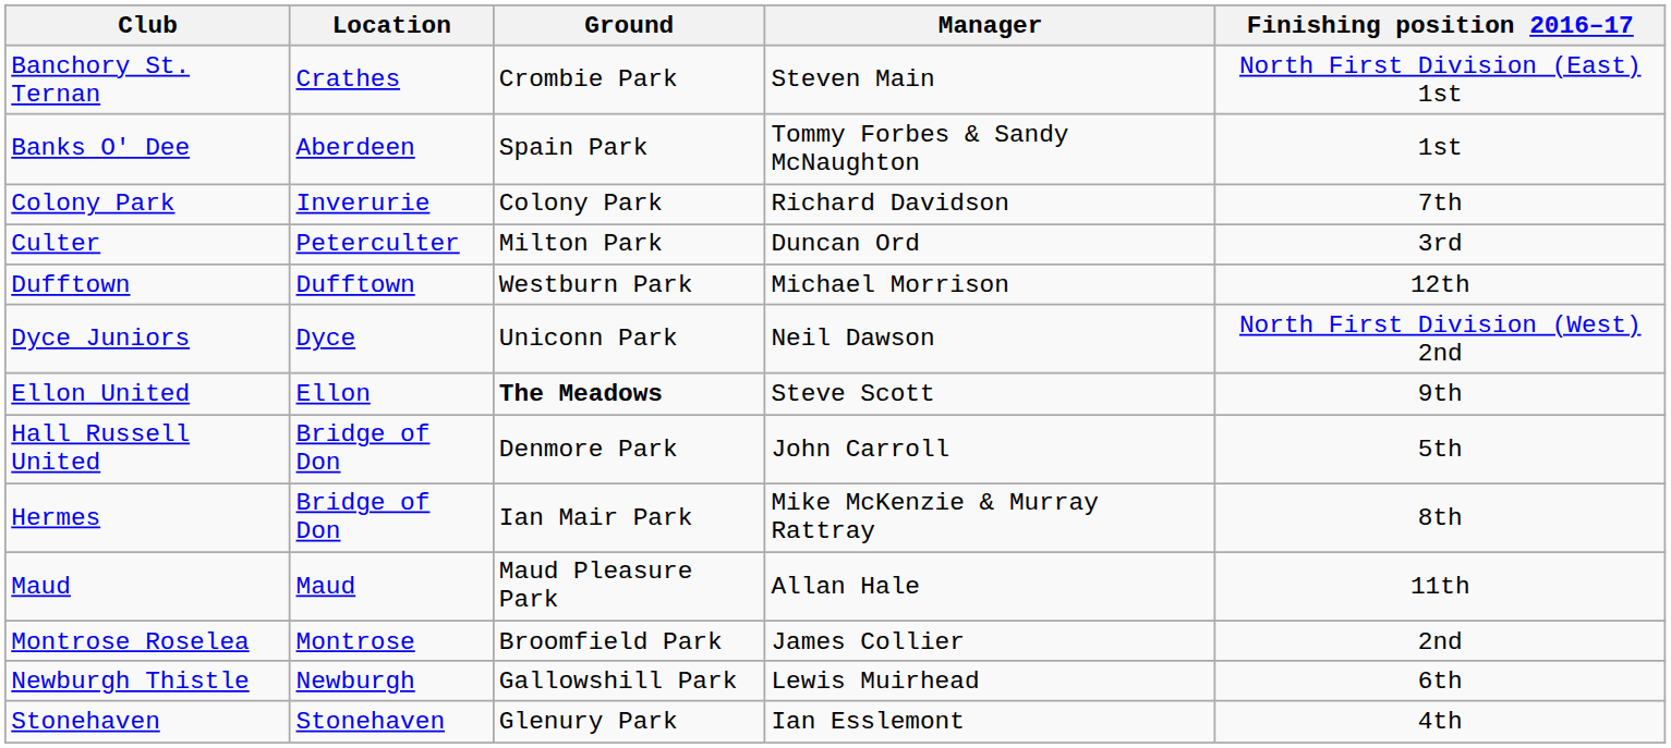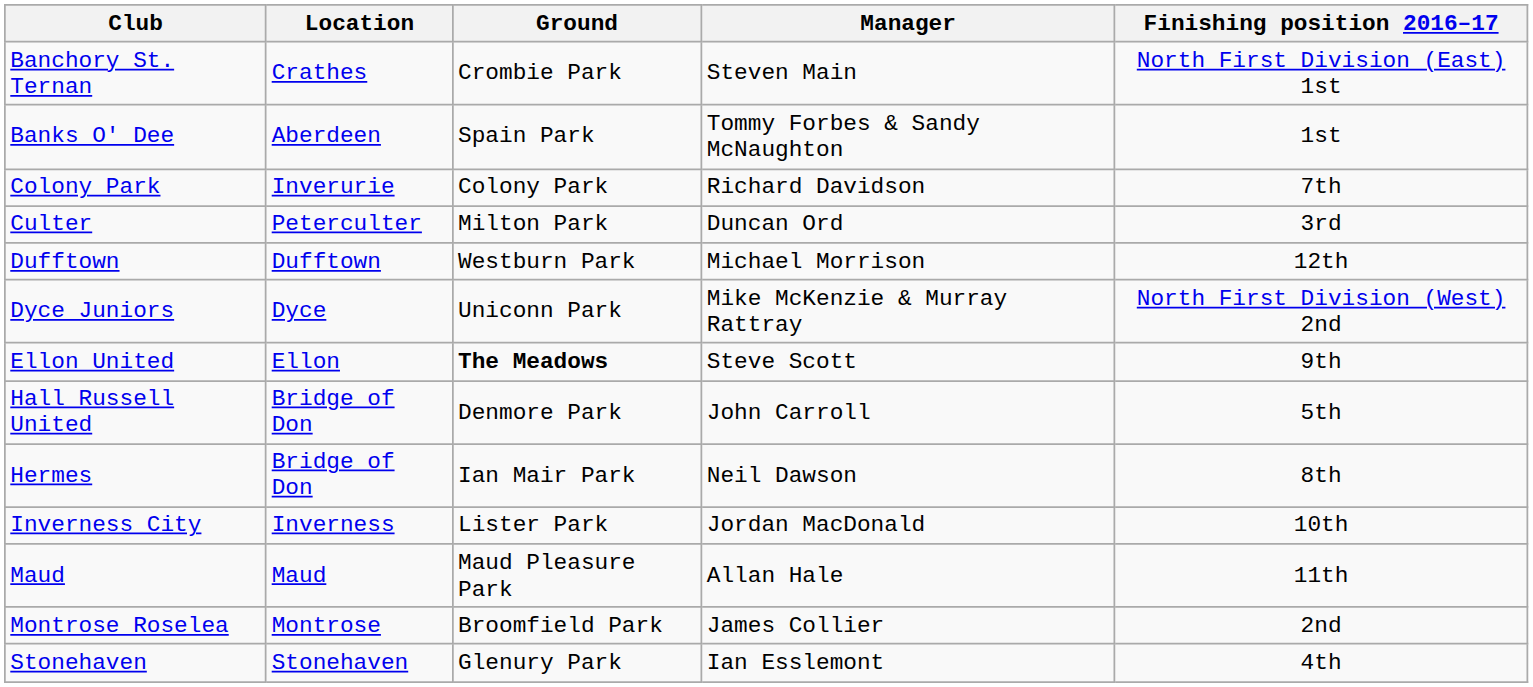 <table class="wikitable sortable">
 <tr>
 <th>Club</th>
 <th>Location</th>
 <th>Ground</th>
 <th>Manager</th>
 <th>Finishing position <a href='#'>2016–17</a></th>
 </tr>
 <tr>
 <td style="text-align:left;"><a href='#'>Banchory St. Ternan</a></td>
 <td><a href='#'>Crathes</a></td>
 <td>Crombie Park</td>
 <td>Steven Main</td>
 <td align="center"><a href='#'>North First Division (East)</a> 1st</td>
 </tr>
 <tr>
 <td style="text-align:left;"><a href='#'>Banks O' Dee</a></td>
 <td><a href='#'>Aberdeen</a></td>
 <td>Spain Park</td>
 <td>Tommy Forbes & Sandy McNaughton</td>
 <td align="center">1st</td>
 </tr>
 <tr>
 <td style="text-align:left;"><a href='#'>Colony Park</a></td>
 <td><a href='#'>Inverurie</a></td>
 <td>Colony Park</td>
 <td>Richard Davidson</td>
 <td align="center">7th</td>
 </tr>
 <tr>
 <td style="text-align:left;"><a href='#'>Culter</a></td>
 <td><a href='#'>Peterculter</a></td>
 <td>Milton Park</td>
 <td>Duncan Ord</td>
 <td align="center">3rd</td>
 </tr>
 <tr>
 <td style="text-align:left;"><a href='#'>Dufftown</a></td>
 <td><a href='#'>Dufftown</a></td>
 <td>Westburn Park</td>
 <td>Michael Morrison</td>
 <td align="center">12th</td>
 </tr>
 <tr>
 <td style="text-align:left;"><a href='#'>Dyce Juniors</a></td>
 <td><a href='#'>Dyce</a></td>
 <td>Uniconn Park</td>
-<td>Neil Dawson</td>
+<td>Mike McKenzie & Murray Rattray</td>
 <td align="center"><a href='#'>North First Division (West)</a> 2nd</td>
 </tr>
 <tr>
 <td style="text-align:left;"><a href='#'>Ellon United</a></td>
 <td><a href='#'>Ellon</a></td>
 <td><strong>The Meadows</strong></td>
 <td>Steve Scott</td>
 <td align="center">9th</td>
 </tr>
 <tr>
 <td style="text-align:left;"><a href='#'>Hall Russell United</a></td>
 <td><a href='#'>Bridge of Don</a></td>
 <td>Denmore Park</td>
 <td>John Carroll</td>
 <td align="center">5th</td>
 </tr>
 <tr>
 <td style="text-align:left;"><a href='#'>Hermes</a></td>
 <td><a href='#'>Bridge of Don</a></td>
 <td>Ian Mair Park</td>
-<td>Mike McKenzie & Murray Rattray</td>
+<td>Neil Dawson</td>
 <td align="center">8th</td>
+</tr>
+<tr>
+<td style="text-align:left;"><a href='#'>Inverness City</a></td>
+<td><a href='#'>Inverness</a></td>
+<td>Lister Park</td>
+<td>Jordan MacDonald</td>
+<td align="center">10th</td>
 </tr>
 <tr>
 <td style="text-align:left;"><a href='#'>Maud</a></td>
 <td><a href='#'>Maud</a></td>
 <td>Maud Pleasure Park</td>
 <td>Allan Hale</td>
 <td align="center">11th</td>
 </tr>
 <tr>
 <td style="text-align:left;"><a href='#'>Montrose Roselea</a></td>
 <td><a href='#'>Montrose</a></td>
 <td>Broomfield Park</td>
 <td>James Collier</td>
 <td align="center">2nd</td>
 </tr>
 <tr>
-<td style="text-align:left;"><a href='#'>Newburgh Thistle</a></td>
-<td><a href='#'>Newburgh</a></td>
-<td>Gallowshill Park</td>
-<td>Lewis Muirhead</td>
-<td align="center">6th</td>
-</tr>
-<tr>
 <td style="text-align:left;"><a href='#'>Stonehaven</a></td>
 <td><a href='#'>Stonehaven</a></td>
 <td>Glenury Park</td>
 <td>Ian Esslemont</td>
 <td align="center">4th</td>
 </tr>
 </table>
